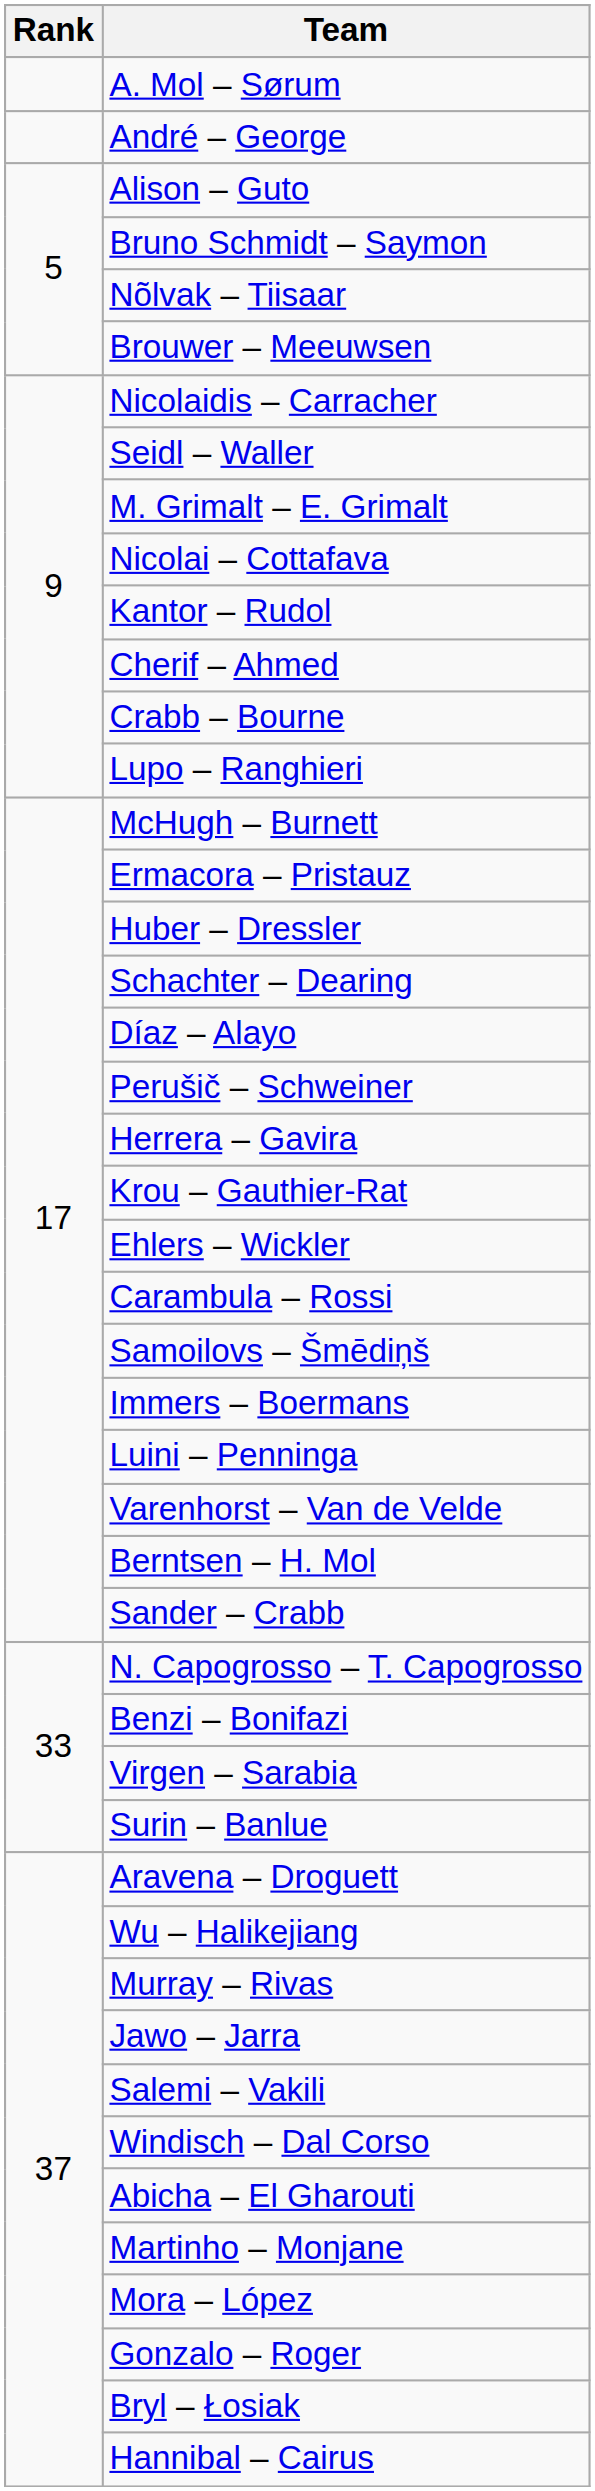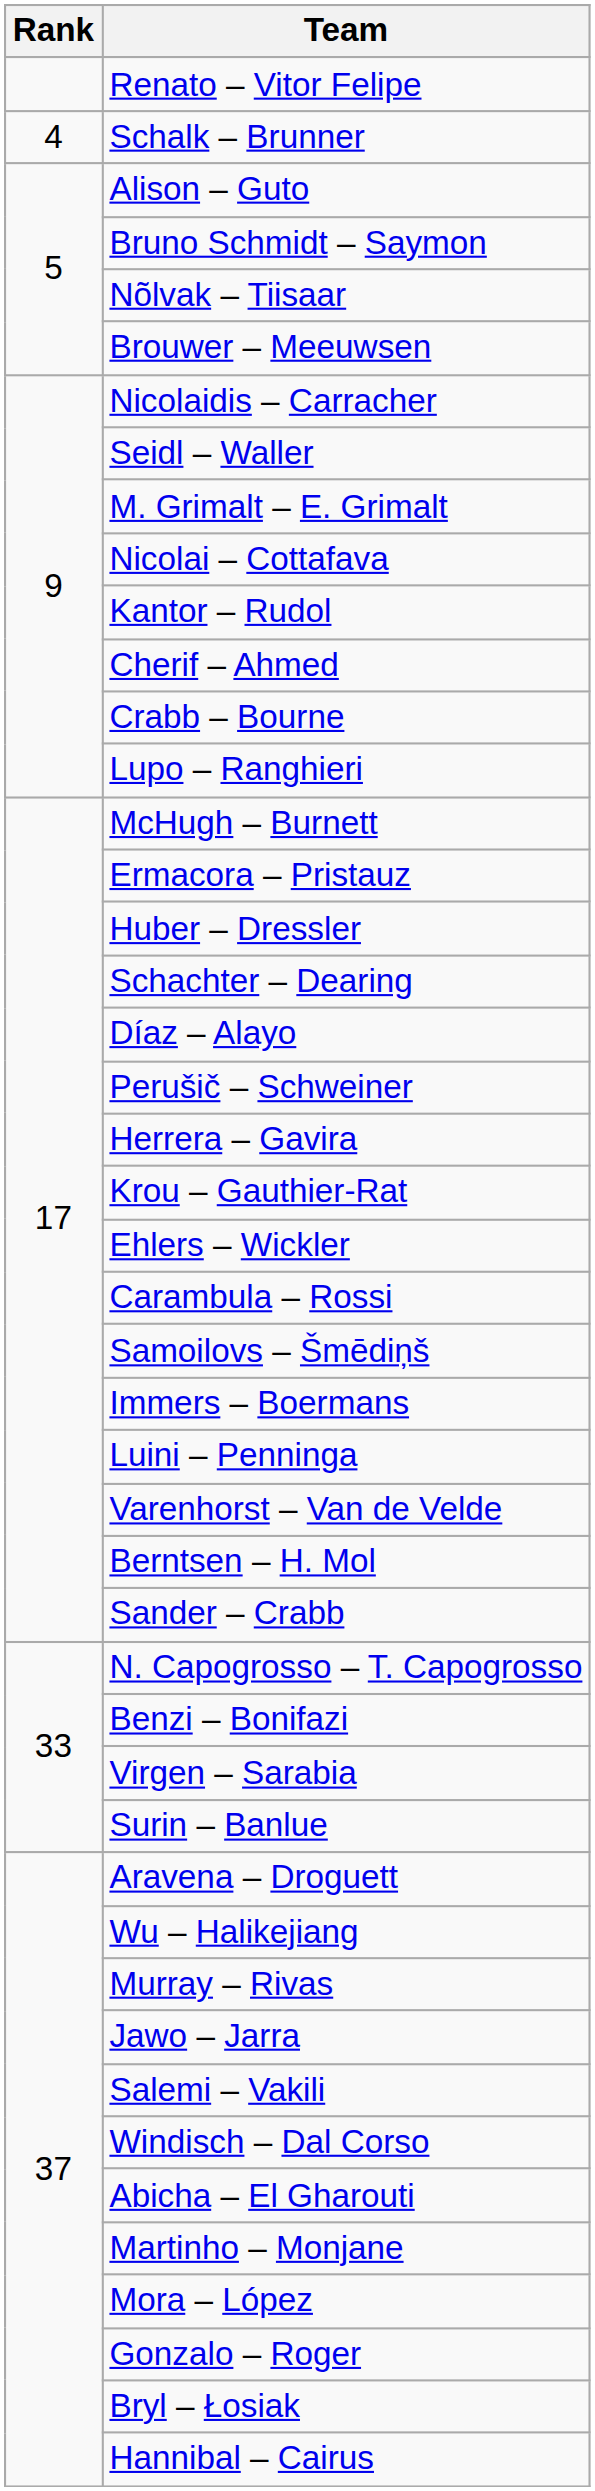 <table class="wikitable">
 <tr>
 <th>Rank</th>
 <th>Team</th>
 </tr>
 <tr>
 <td style="text-align: center;"></td>
-<td> <a href='#'>A. Mol</a> – <a href='#'>Sørum</a></td>
+<td> <a href='#'>Renato</a> – <a href='#'>Vitor Felipe</a></td>
 </tr>
 <tr>
-<td style="text-align: center;"></td>
-<td> <a href='#'>André</a> – <a href='#'>George</a></td>
+<td style="text-align: center;">4</td>
+<td> <a href='#'>Schalk</a> – <a href='#'>Brunner</a></td>
 </tr>
 <tr>
 <td style="text-align: center;" rowspan=4>5</td>
 <td> <a href='#'>Alison</a> – <a href='#'>Guto</a></td>
 </tr>
 <tr>
 <td> <a href='#'>Bruno Schmidt</a> – <a href='#'>Saymon</a></td>
 </tr>
 <tr>
 <td> <a href='#'>Nõlvak</a> – <a href='#'>Tiisaar</a></td>
 </tr>
 <tr>
 <td> <a href='#'>Brouwer</a> – <a href='#'>Meeuwsen</a></td>
 </tr>
 <tr>
 <td style="text-align: center;" rowspan=8>9</td>
 <td> <a href='#'>Nicolaidis</a> – <a href='#'>Carracher</a></td>
 </tr>
 <tr>
 <td> <a href='#'>Seidl</a> – <a href='#'>Waller</a></td>
 </tr>
 <tr>
 <td> <a href='#'>M. Grimalt</a> – <a href='#'>E. Grimalt</a></td>
 </tr>
 <tr>
 <td> <a href='#'>Nicolai</a> – <a href='#'>Cottafava</a></td>
 </tr>
 <tr>
 <td> <a href='#'>Kantor</a> – <a href='#'>Rudol</a></td>
 </tr>
 <tr>
 <td> <a href='#'>Cherif</a> – <a href='#'>Ahmed</a></td>
 </tr>
 <tr>
 <td> <a href='#'>Crabb</a> – <a href='#'>Bourne</a></td>
 </tr>
 <tr>
 <td> <a href='#'>Lupo</a> – <a href='#'>Ranghieri</a></td>
 </tr>
 <tr>
 <td style="text-align: center;" rowspan=16>17</td>
 <td> <a href='#'>McHugh</a> – <a href='#'>Burnett</a></td>
 </tr>
 <tr>
 <td> <a href='#'>Ermacora</a> – <a href='#'>Pristauz</a></td>
 </tr>
 <tr>
 <td> <a href='#'>Huber</a> – <a href='#'>Dressler</a></td>
 </tr>
 <tr>
 <td> <a href='#'>Schachter</a> – <a href='#'>Dearing</a></td>
 </tr>
 <tr>
 <td> <a href='#'>Díaz</a> – <a href='#'>Alayo</a></td>
 </tr>
 <tr>
 <td> <a href='#'>Perušič</a> – <a href='#'>Schweiner</a></td>
 </tr>
 <tr>
 <td> <a href='#'>Herrera</a> – <a href='#'>Gavira</a></td>
 </tr>
 <tr>
 <td> <a href='#'>Krou</a> – <a href='#'>Gauthier-Rat</a></td>
 </tr>
 <tr>
 <td> <a href='#'>Ehlers</a> – <a href='#'>Wickler</a></td>
 </tr>
 <tr>
 <td> <a href='#'>Carambula</a> – <a href='#'>Rossi</a></td>
 </tr>
 <tr>
 <td> <a href='#'>Samoilovs</a> – <a href='#'>Šmēdiņš</a></td>
 </tr>
 <tr>
 <td> <a href='#'>Immers</a> – <a href='#'>Boermans</a></td>
 </tr>
 <tr>
 <td> <a href='#'>Luini</a> – <a href='#'>Penninga</a></td>
 </tr>
 <tr>
 <td> <a href='#'>Varenhorst</a> – <a href='#'>Van de Velde</a></td>
 </tr>
 <tr>
 <td> <a href='#'>Berntsen</a> – <a href='#'>H. Mol</a></td>
 </tr>
 <tr>
 <td> <a href='#'>Sander</a> – <a href='#'>Crabb</a></td>
 </tr>
 <tr>
 <td style="text-align: center;" rowspan=4>33</td>
 <td> <a href='#'>N. Capogrosso</a> – <a href='#'>T. Capogrosso</a></td>
 </tr>
 <tr>
 <td> <a href='#'>Benzi</a> – <a href='#'>Bonifazi</a></td>
 </tr>
 <tr>
 <td> <a href='#'>Virgen</a> – <a href='#'>Sarabia</a></td>
 </tr>
 <tr>
 <td> <a href='#'>Surin</a> – <a href='#'>Banlue</a></td>
 </tr>
 <tr>
 <td style="text-align: center;" rowspan=12>37</td>
 <td> <a href='#'>Aravena</a> – <a href='#'>Droguett</a></td>
 </tr>
 <tr>
 <td> <a href='#'>Wu</a> – <a href='#'>Halikejiang</a></td>
 </tr>
 <tr>
 <td> <a href='#'>Murray</a> – <a href='#'>Rivas</a></td>
 </tr>
 <tr>
 <td> <a href='#'>Jawo</a> – <a href='#'>Jarra</a></td>
 </tr>
 <tr>
 <td> <a href='#'>Salemi</a> – <a href='#'>Vakili</a></td>
 </tr>
 <tr>
 <td> <a href='#'>Windisch</a> – <a href='#'>Dal Corso</a></td>
 </tr>
 <tr>
 <td> <a href='#'>Abicha</a> – <a href='#'>El Gharouti</a></td>
 </tr>
 <tr>
 <td> <a href='#'>Martinho</a> – <a href='#'>Monjane</a></td>
 </tr>
 <tr>
 <td> <a href='#'>Mora</a> – <a href='#'>López</a></td>
 </tr>
 <tr>
 <td> <a href='#'>Gonzalo</a> – <a href='#'>Roger</a></td>
 </tr>
 <tr>
 <td> <a href='#'>Bryl</a> – <a href='#'>Łosiak</a></td>
 </tr>
 <tr>
 <td> <a href='#'>Hannibal</a> – <a href='#'>Cairus</a></td>
 </tr>
 </table>
